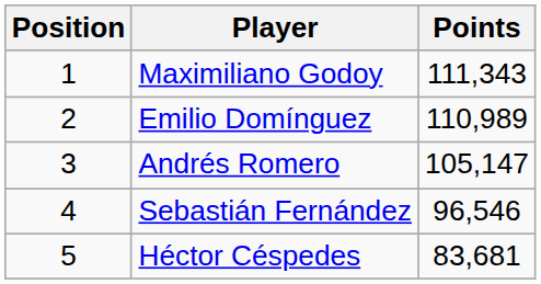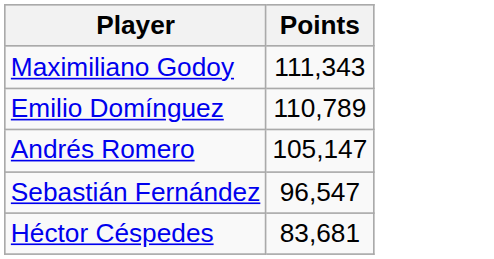 <table class=wikitable>
 <tr>
-<th>Position</th>
 <th>Player</th>
 <th>Points</th>
 </tr>
 <tr>
-<td align=center>1</td>
 <td> <a href='#'>Maximiliano Godoy</a></td>
 <td align=center>111,343</td>
 </tr>
 <tr>
-<td align=center>2</td>
 <td> <a href='#'>Emilio Domínguez</a></td>
-<td align=center>110,989</td>
+<td align=center>110,789</td>
 </tr>
 <tr>
-<td align=center>3</td>
 <td> <a href='#'>Andrés Romero</a></td>
 <td align=center>105,147</td>
 </tr>
 <tr>
-<td align=center>4</td>
 <td> <a href='#'>Sebastián Fernández</a></td>
-<td align=center>96,546</td>
+<td align=center>96,547</td>
 </tr>
 <tr>
-<td align=center>5</td>
 <td> <a href='#'>Héctor Céspedes</a></td>
 <td align=center>83,681</td>
 </tr>
 </table>
